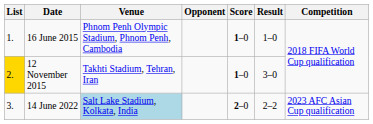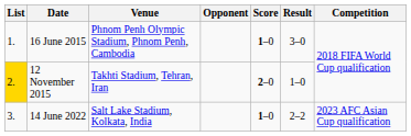 <table class="wikitable">
 <tr>
 <th>List</th>
 <th>Date</th>
 <th>Venue</th>
 <th>Opponent</th>
 <th>Score</th>
 <th>Result</th>
 <th>Competition</th>
 </tr>
 <tr>
 <td>1.</td>
 <td>16 June 2015</td>
 <td><a href='#'>Phnom Penh Olympic Stadium</a>, <a href='#'>Phnom Penh</a>, <a href='#'>Cambodia</a></td>
 <td></td>
 <td align=center><strong>1</strong>–0</td>
-<td align=center>1–0</td>
+<td align=center>3–0</td>
 <td rowspan=2><a href='#'>2018 FIFA World Cup qualification</a></td>
 </tr>
 <tr>
 <td style="background: gold;">2.</td>
 <td>12 November 2015</td>
 <td><a href='#'>Takhti Stadium</a>, <a href='#'>Tehran</a>, <a href='#'>Iran</a></td>
 <td></td>
-<td align=center><strong>1</strong>–0</td>
-<td align=center>3–0</td>
+<td align=center><strong>2</strong>–0</td>
+<td align=center>1–0</td>
 </tr>
 <tr>
 <td>3.</td>
 <td>14 June 2022</td>
-<td style="background: lightblue;"><a href='#'>Salt Lake Stadium</a>, <a href='#'>Kolkata</a>, <a href='#'>India</a></td>
+<td><a href='#'>Salt Lake Stadium</a>, <a href='#'>Kolkata</a>, <a href='#'>India</a></td>
 <td></td>
-<td align=center><strong>2</strong>–0</td>
+<td align=center><strong>1</strong>–0</td>
 <td align=center>2–2</td>
 <td><a href='#'>2023 AFC Asian Cup qualification</a></td>
 </tr>
 </table>
